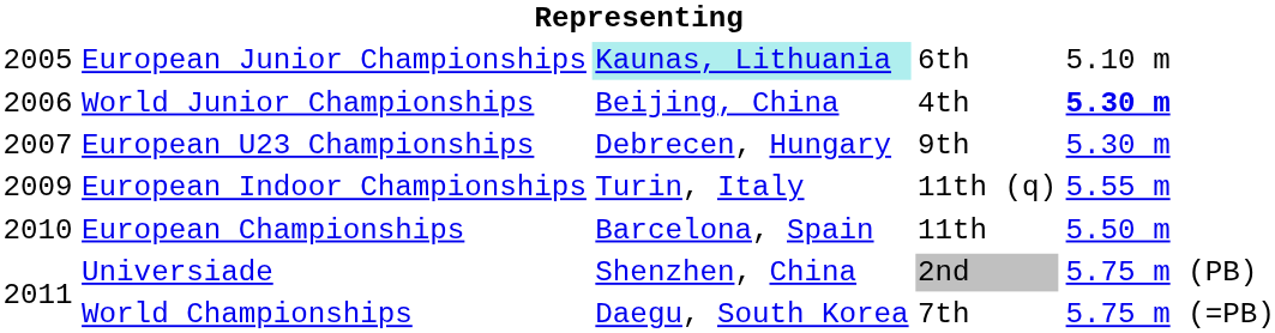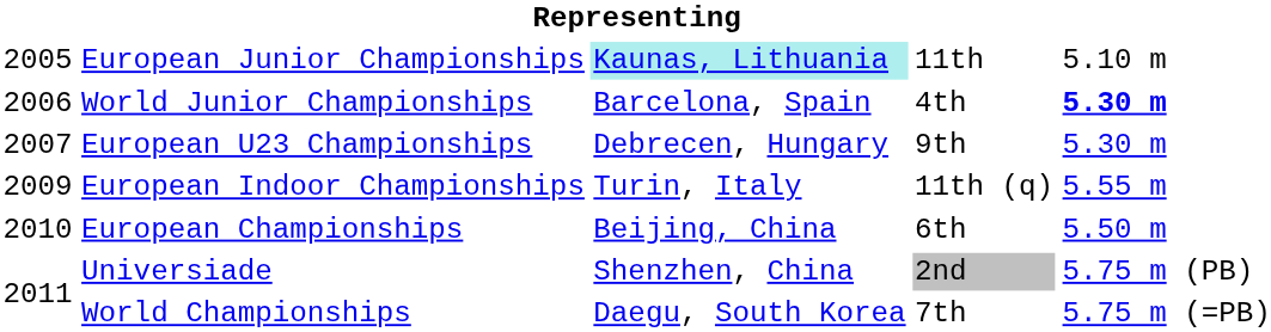 <table>
 <tr>
 <th colspan="6">Representing </th>
 </tr>
 <tr>
 <td>2005</td>
 <td><a href='#'>European Junior Championships</a></td>
 <td style="background: paleturquoise;"><a href='#'>Kaunas, Lithuania</a></td>
-<td>6th</td>
+<td>11th</td>
 <td>5.10 m</td>
 </tr>
 <tr>
 <td>2006</td>
 <td><a href='#'>World Junior Championships</a></td>
-<td><a href='#'>Beijing, China</a></td>
+<td><a href='#'>Barcelona</a>, <a href='#'>Spain</a></td>
 <td>4th</td>
 <td><strong><a href='#'>5.30 m</a></strong></td>
 </tr>
 <tr>
 <td>2007</td>
 <td><a href='#'>European U23 Championships</a></td>
 <td><a href='#'>Debrecen</a>, <a href='#'>Hungary</a></td>
 <td>9th</td>
 <td><a href='#'>5.30 m</a></td>
 </tr>
 <tr>
 <td>2009</td>
 <td><a href='#'>European Indoor Championships</a></td>
 <td><a href='#'>Turin</a>, <a href='#'>Italy</a></td>
 <td>11th (q)</td>
 <td><a href='#'>5.55 m</a></td>
 </tr>
 <tr>
 <td>2010</td>
 <td><a href='#'>European Championships</a></td>
-<td><a href='#'>Barcelona</a>, <a href='#'>Spain</a></td>
-<td>11th</td>
+<td><a href='#'>Beijing, China</a></td>
+<td>6th</td>
 <td><a href='#'>5.50 m</a></td>
 </tr>
 <tr>
 <td rowspan=2>2011</td>
 <td><a href='#'>Universiade</a></td>
 <td><a href='#'>Shenzhen</a>, <a href='#'>China</a></td>
 <td bgcolor=silver>2nd</td>
 <td><a href='#'>5.75 m</a> (PB)</td>
 </tr>
 <tr>
 <td><a href='#'>World Championships</a></td>
 <td><a href='#'>Daegu</a>, <a href='#'>South Korea</a></td>
 <td>7th</td>
 <td><a href='#'>5.75 m</a> (=PB)</td>
 </tr>
 </table>
